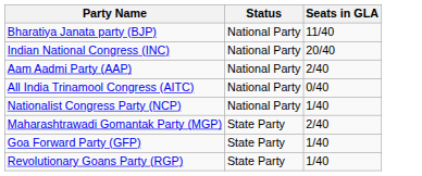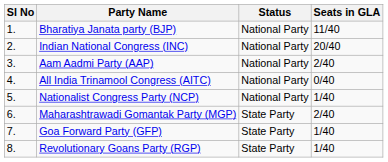 <table class="wikitable">
 <tr>
+<th>Sl No</th>
 <th>Party Name</th>
 <th>Status</th>
 <th>Seats in GLA</th>
 </tr>
 <tr>
+<td>1.</td>
 <td><a href='#'>Bharatiya Janata party (BJP)</a></td>
 <td>National Party</td>
 <td>11/40</td>
 </tr>
 <tr>
+<td>2.</td>
 <td><a href='#'>Indian National Congress (INC)</a></td>
 <td>National Party</td>
 <td>20/40</td>
 </tr>
 <tr>
+<td>3.</td>
 <td><a href='#'>Aam Aadmi Party (AAP)</a></td>
 <td>National Party</td>
 <td>2/40</td>
 </tr>
 <tr>
+<td>4.</td>
 <td><a href='#'>All India Trinamool Congress (AITC)</a></td>
 <td>National Party</td>
 <td>0/40</td>
 </tr>
 <tr>
+<td>5.</td>
 <td><a href='#'>Nationalist Congress Party (NCP)</a></td>
 <td>National Party</td>
 <td>1/40</td>
 </tr>
 <tr>
+<td>6.</td>
 <td><a href='#'>Maharashtrawadi Gomantak Party (MGP)</a></td>
 <td>State Party</td>
 <td>2/40</td>
 </tr>
 <tr>
+<td>7.</td>
 <td><a href='#'>Goa Forward Party (GFP)</a></td>
 <td>State Party</td>
 <td>1/40</td>
 </tr>
 <tr>
+<td>8.</td>
 <td><a href='#'>Revolutionary Goans Party (RGP)</a></td>
 <td>State Party</td>
 <td>1/40</td>
 </tr>
 </table>
